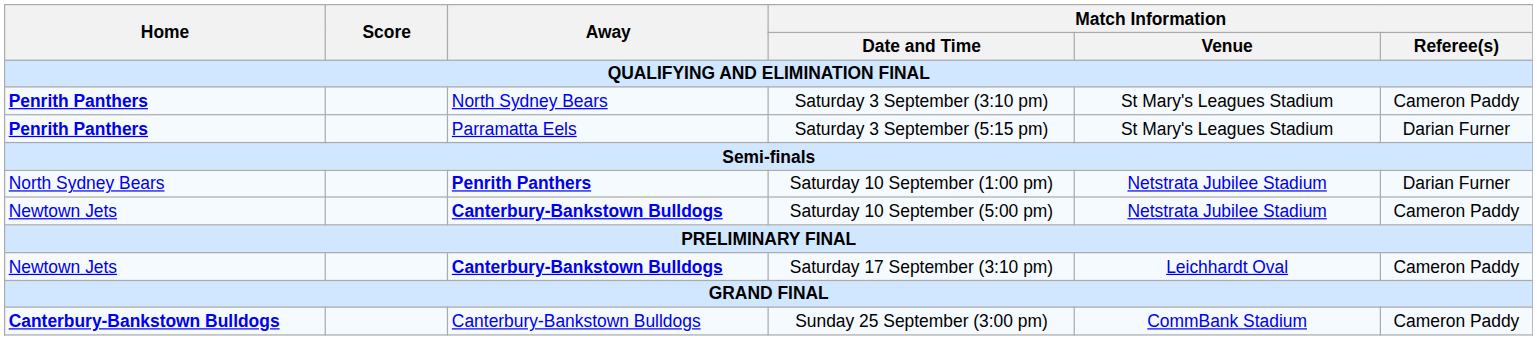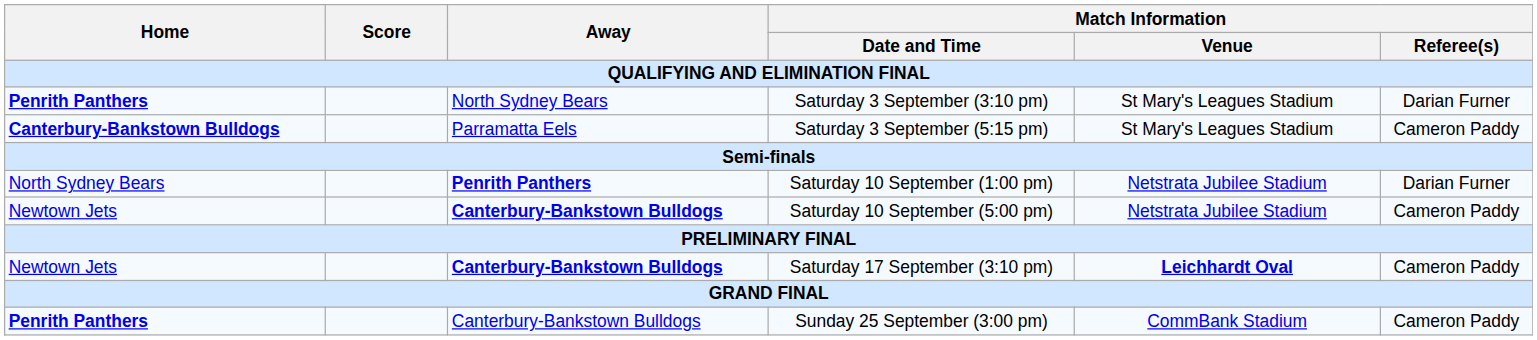 <table class="wikitable" style="border-collapse:collapse; font-size:90%; text-align:center; width:100%">
 <tr>
 <th rowspan="2" style="width:21%;">Home</th>
 <th rowspan="2" style="width:8%;">Score</th>
 <th rowspan="2" style="width:21%;">Away</th>
 <th colspan="3">Match Information</th>
 </tr>
 <tr style="background:#efefef;">
 <th width="20%">Date and Time</th>
 <th width="20%">Venue</th>
 <th width="12%">Referee(s)</th>
 </tr>
 <tr style="background:#d0e7ff;">
 <td colspan="7"><strong>QUALIFYING AND ELIMINATION FINAL</strong></td>
 </tr>
 <tr style="background:#f5faff;">
 <td align="left"> <strong><a href='#'>Penrith Panthers</a></strong></td>
 <td></td>
 <td align="left"> <a href='#'>North Sydney Bears</a></td>
 <td>Saturday 3 September (3:10 pm)</td>
 <td>St Mary's Leagues Stadium</td>
-<td>Cameron Paddy</td>
+<td>Darian Furner</td>
 </tr>
 <tr style="background:#f5faff;">
-<td align="left"> <strong><a href='#'>Penrith Panthers</a></strong></td>
+<td align="left"> <strong><a href='#'>Canterbury-Bankstown Bulldogs</a></strong></td>
 <td></td>
 <td align="left"> <a href='#'>Parramatta Eels</a></td>
 <td>Saturday 3 September (5:15 pm)</td>
 <td>St Mary's Leagues Stadium</td>
-<td>Darian Furner</td>
+<td>Cameron Paddy</td>
 </tr>
 <tr style="background:#d0e7ff;">
 <td colspan="7"><strong>Semi-finals</strong></td>
 </tr>
 <tr style="background:#f5faff;">
 <td align="left"> <a href='#'>North Sydney Bears</a></td>
 <td></td>
 <td align="left"> <strong><a href='#'>Penrith Panthers</a></strong></td>
 <td>Saturday 10 September (1:00 pm)</td>
 <td><a href='#'>Netstrata Jubilee Stadium</a></td>
 <td>Darian Furner</td>
 </tr>
 <tr style="background:#f5faff;">
 <td align="left"> <a href='#'>Newtown Jets</a></td>
 <td></td>
 <td align="left"> <strong><a href='#'>Canterbury-Bankstown Bulldogs</a></strong></td>
 <td>Saturday 10 September (5:00 pm)</td>
 <td><a href='#'>Netstrata Jubilee Stadium</a></td>
 <td>Cameron Paddy</td>
 </tr>
 <tr style="background:#d0e7ff;">
 <td colspan="7"><strong>PRELIMINARY FINAL</strong></td>
 </tr>
 <tr style="background:#f5faff;">
 <td align="left"> <a href='#'>Newtown Jets</a></td>
 <td></td>
 <td align="left"> <strong><a href='#'>Canterbury-Bankstown Bulldogs</a></strong></td>
 <td>Saturday 17 September (3:10 pm)</td>
-<td><a href='#'>Leichhardt Oval</a></td>
+<td><strong><a href='#'>Leichhardt Oval</a></strong></td>
 <td>Cameron Paddy</td>
 </tr>
 <tr style="background:#d0e7ff;">
 <td colspan="7"><strong>GRAND FINAL</strong></td>
 </tr>
 <tr style="background:#f5faff;">
-<td align="left"> <strong><a href='#'>Canterbury-Bankstown Bulldogs</a></strong></td>
+<td align="left"> <strong><a href='#'>Penrith Panthers</a></strong></td>
 <td></td>
 <td align="left"> <a href='#'>Canterbury-Bankstown Bulldogs</a></td>
 <td>Sunday 25 September (3:00 pm)</td>
 <td><a href='#'>CommBank Stadium</a></td>
 <td>Cameron Paddy</td>
 </tr>
 </table>
